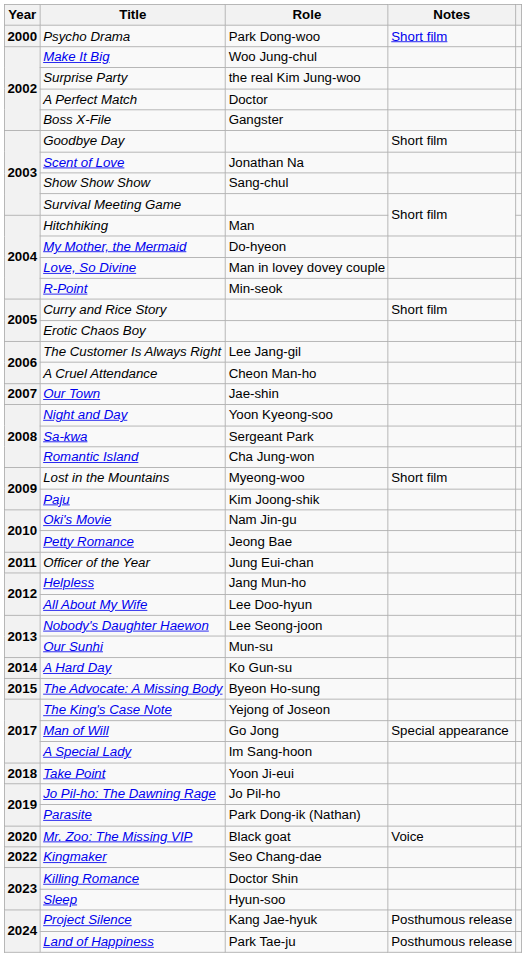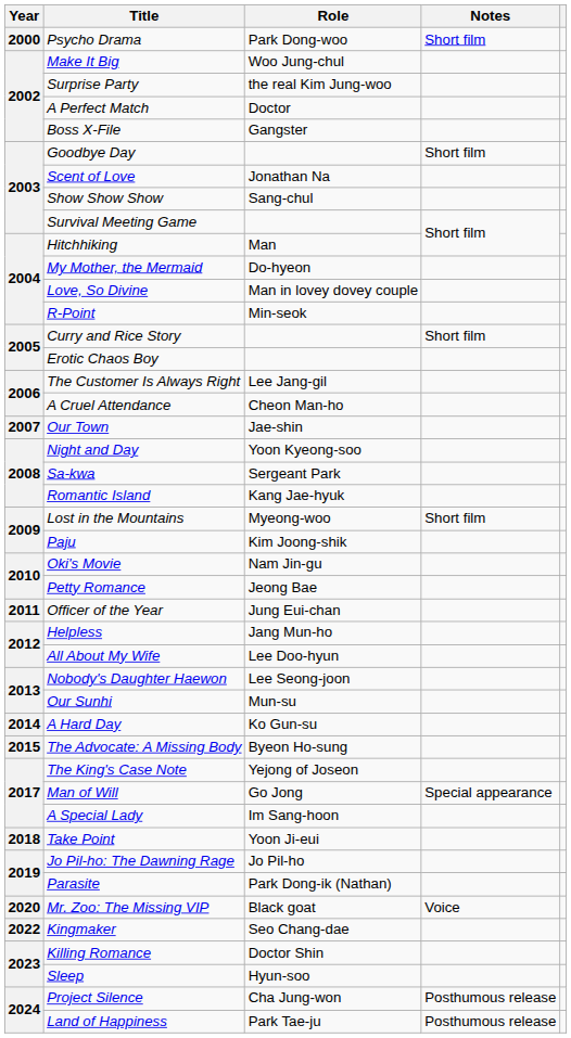 <table class="wikitable plainrowheaders sortable">
 <tr>
 <th scope="col">Year</th>
 <th scope="col">Title</th>
 <th scope="col">Role</th>
 <th scope="col">Notes</th>
 <th scope="col" class="unsortable"></th>
 </tr>
 <tr>
 <th scope="row">2000</th>
 <td><em>Psycho Drama</em></td>
 <td>Park Dong-woo</td>
 <td><a href='#'>Short film</a></td>
 <td style="text-align:center"></td>
 </tr>
 <tr>
 <th scope="row" rowspan="4">2002</th>
 <td><em><a href='#'>Make It Big</a></em></td>
 <td>Woo Jung-chul</td>
 <td></td>
 <td style="text-align:center"></td>
 </tr>
 <tr>
 <td><em>Surprise Party</em></td>
 <td>the real Kim Jung-woo</td>
 <td></td>
 <td style="text-align:center"></td>
 </tr>
 <tr>
 <td><em>A Perfect Match</em></td>
 <td>Doctor</td>
 <td></td>
 <td style="text-align:center"></td>
 </tr>
 <tr>
 <td><em>Boss X-File</em></td>
 <td>Gangster</td>
 <td></td>
 <td style="text-align:center"></td>
 </tr>
 <tr>
 <th scope="row" rowspan="4">2003</th>
 <td><em>Goodbye Day</em></td>
 <td></td>
 <td>Short film</td>
 <td style="text-align:center"></td>
 </tr>
 <tr>
 <td><em><a href='#'>Scent of Love</a></em></td>
 <td>Jonathan Na</td>
 <td></td>
 <td style="text-align:center"></td>
 </tr>
 <tr>
 <td><em>Show Show Show</em></td>
 <td>Sang-chul</td>
 <td></td>
 <td style="text-align:center"></td>
 </tr>
 <tr>
 <td><em>Survival Meeting Game</em></td>
 <td></td>
 <td rowspan="2">Short film</td>
 <td style="text-align:center"></td>
 </tr>
 <tr>
 <th scope="row" rowspan="4">2004</th>
 <td><em>Hitchhiking</em></td>
 <td>Man</td>
 <td style="text-align:center"></td>
 </tr>
 <tr>
 <td><em><a href='#'>My Mother, the Mermaid</a></em></td>
 <td>Do-hyeon</td>
 <td></td>
 <td style="text-align:center"></td>
 </tr>
 <tr>
 <td><em><a href='#'>Love, So Divine</a></em></td>
 <td>Man in lovey dovey couple</td>
 <td></td>
 <td style="text-align:center"></td>
 </tr>
 <tr>
 <td><em><a href='#'>R-Point</a></em></td>
 <td>Min-seok</td>
 <td></td>
 <td style="text-align:center"></td>
 </tr>
 <tr>
 <th scope="row" rowspan="2">2005</th>
 <td><em>Curry and Rice Story</em></td>
 <td></td>
 <td>Short film</td>
 <td style="text-align:center"></td>
 </tr>
 <tr>
 <td><em>Erotic Chaos Boy</em></td>
 <td></td>
 <td></td>
 <td style="text-align:center"></td>
 </tr>
 <tr>
 <th scope="row" rowspan="2">2006</th>
 <td><em>The Customer Is Always Right</em></td>
 <td>Lee Jang-gil</td>
 <td></td>
 <td style="text-align:center"></td>
 </tr>
 <tr>
 <td><em>A Cruel Attendance</em></td>
 <td>Cheon Man-ho</td>
 <td></td>
 <td style="text-align:center"></td>
 </tr>
 <tr>
 <th scope="row">2007</th>
 <td><em><a href='#'>Our Town</a></em></td>
 <td>Jae-shin</td>
 <td></td>
 <td style="text-align:center"></td>
 </tr>
 <tr>
 <th scope="row" rowspan="3">2008</th>
 <td><em><a href='#'>Night and Day</a></em></td>
 <td>Yoon Kyeong-soo</td>
 <td></td>
 <td style="text-align:center"></td>
 </tr>
 <tr>
 <td><em><a href='#'>Sa-kwa</a></em></td>
 <td>Sergeant Park</td>
 <td></td>
 <td style="text-align:center"></td>
 </tr>
 <tr>
 <td><em><a href='#'>Romantic Island</a></em></td>
-<td>Cha Jung-won</td>
+<td>Kang Jae-hyuk</td>
 <td></td>
 <td style="text-align:center"></td>
 </tr>
 <tr>
 <th scope="row" rowspan="2">2009</th>
 <td><em>Lost in the Mountains</em></td>
 <td>Myeong-woo</td>
 <td>Short film</td>
 <td style="text-align:center"></td>
 </tr>
 <tr>
 <td><em><a href='#'>Paju</a></em></td>
 <td>Kim Joong-shik</td>
 <td></td>
 <td style="text-align:center"></td>
 </tr>
 <tr>
 <th scope="row" rowspan="2">2010</th>
 <td><em><a href='#'>Oki's Movie</a></em></td>
 <td>Nam Jin-gu</td>
 <td></td>
 <td style="text-align:center"></td>
 </tr>
 <tr>
 <td><em><a href='#'>Petty Romance</a></em></td>
 <td>Jeong Bae</td>
 <td></td>
 <td style="text-align:center"></td>
 </tr>
 <tr>
 <th scope="row">2011</th>
 <td><em>Officer of the Year</em></td>
 <td>Jung Eui-chan</td>
 <td></td>
 <td style="text-align:center"></td>
 </tr>
 <tr>
 <th scope="row" rowspan="2">2012</th>
 <td><em><a href='#'>Helpless</a></em></td>
 <td>Jang Mun-ho</td>
 <td></td>
 <td style="text-align:center"></td>
 </tr>
 <tr>
 <td><em><a href='#'>All About My Wife</a></em></td>
 <td>Lee Doo-hyun</td>
 <td></td>
 <td style="text-align:center"></td>
 </tr>
 <tr>
 <th scope="row" rowspan="2">2013</th>
 <td><em><a href='#'>Nobody's Daughter Haewon</a></em></td>
 <td>Lee Seong-joon</td>
 <td></td>
 <td style="text-align:center"></td>
 </tr>
 <tr>
 <td><em><a href='#'>Our Sunhi</a></em></td>
 <td>Mun-su</td>
 <td></td>
 <td style="text-align:center"></td>
 </tr>
 <tr>
 <th scope="row">2014</th>
 <td><em><a href='#'>A Hard Day</a></em></td>
 <td>Ko Gun-su</td>
 <td></td>
 <td style="text-align:center"></td>
 </tr>
 <tr>
 <th scope="row">2015</th>
 <td><em><a href='#'>The Advocate: A Missing Body</a></em></td>
 <td>Byeon Ho-sung</td>
 <td></td>
 <td style="text-align:center"></td>
 </tr>
 <tr>
 <th scope="row" rowspan="3">2017</th>
 <td><em><a href='#'>The King's Case Note</a></em></td>
 <td>Yejong of Joseon</td>
 <td></td>
 <td style="text-align:center"></td>
 </tr>
 <tr>
 <td><em><a href='#'>Man of Will</a></em></td>
 <td>Go Jong</td>
 <td>Special appearance</td>
 <td style="text-align:center"></td>
 </tr>
 <tr>
 <td><em><a href='#'>A Special Lady</a></em></td>
 <td>Im Sang-hoon</td>
 <td></td>
 <td style="text-align:center"></td>
 </tr>
 <tr>
 <th scope="row">2018</th>
 <td><em><a href='#'>Take Point</a></em></td>
 <td>Yoon Ji-eui</td>
 <td></td>
 <td style="text-align:center"></td>
 </tr>
 <tr>
 <th scope="row" rowspan="2">2019</th>
 <td><em><a href='#'>Jo Pil-ho: The Dawning Rage</a></em></td>
 <td>Jo Pil-ho</td>
 <td></td>
 <td style="text-align:center"></td>
 </tr>
 <tr>
 <td><em><a href='#'>Parasite</a></em></td>
 <td>Park Dong-ik (Nathan)</td>
 <td></td>
 <td style="text-align:center"></td>
 </tr>
 <tr>
 <th scope="row">2020</th>
 <td><em><a href='#'>Mr. Zoo: The Missing VIP</a></em></td>
 <td>Black goat</td>
 <td>Voice</td>
 <td style="text-align:center"></td>
 </tr>
 <tr>
 <th scope="row">2022</th>
 <td><em><a href='#'>Kingmaker</a></em></td>
 <td>Seo Chang-dae</td>
 <td></td>
 <td style="text-align:center"></td>
 </tr>
 <tr>
 <th scope="row" rowspan="2">2023</th>
 <td><em><a href='#'>Killing Romance</a></em></td>
 <td>Doctor Shin</td>
 <td></td>
 <td style="text-align:center"></td>
 </tr>
 <tr>
 <td><em><a href='#'>Sleep</a></em></td>
 <td>Hyun-soo</td>
 <td></td>
 <td style="text-align:center"></td>
 </tr>
 <tr>
 <th scope="row" rowspan="2">2024</th>
 <td><em><a href='#'>Project Silence</a></em></td>
-<td>Kang Jae-hyuk</td>
+<td>Cha Jung-won</td>
 <td>Posthumous release</td>
 <td style="text-align:center"></td>
 </tr>
 <tr>
 <td><em><a href='#'>Land of Happiness</a></em></td>
 <td>Park Tae-ju</td>
 <td>Posthumous release</td>
 <td style="text-align:center"></td>
 </tr>
 </table>
